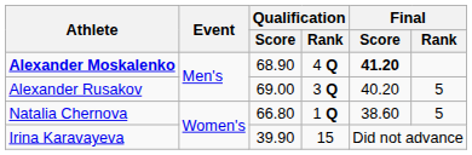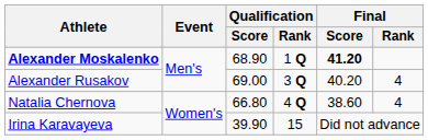 <table class="wikitable" style="font-size:90%">
 <tr>
 <th rowspan="2">Athlete</th>
 <th rowspan="2">Event</th>
 <th colspan="2">Qualification</th>
 <th colspan="2">Final</th>
 </tr>
 <tr style="font-size:95%">
 <th>Score</th>
 <th>Rank</th>
 <th>Score</th>
 <th>Rank</th>
 </tr>
 <tr align=center>
 <td align=left><strong><a href='#'>Alexander Moskalenko</a></strong></td>
 <td align=left rowspan=2><a href='#'>Men's</a></td>
 <td>68.90</td>
-<td>4 <strong>Q</strong></td>
+<td>1 <strong>Q</strong></td>
 <td><strong>41.20</strong></td>
 <td></td>
 </tr>
 <tr align=center>
 <td align=left><a href='#'>Alexander Rusakov</a></td>
 <td>69.00</td>
 <td>3 <strong>Q</strong></td>
 <td>40.20</td>
-<td>5</td>
+<td>4</td>
 </tr>
 <tr align=center>
 <td align=left><a href='#'>Natalia Chernova</a></td>
 <td align=left rowspan=2><a href='#'>Women's</a></td>
 <td>66.80</td>
-<td>1 <strong>Q</strong></td>
+<td>4 <strong>Q</strong></td>
 <td>38.60</td>
-<td>5</td>
+<td>4</td>
 </tr>
 <tr align=center>
 <td align=left><a href='#'>Irina Karavayeva</a></td>
 <td>39.90</td>
 <td>15</td>
 <td colspan=2>Did not advance</td>
 </tr>
 </table>
